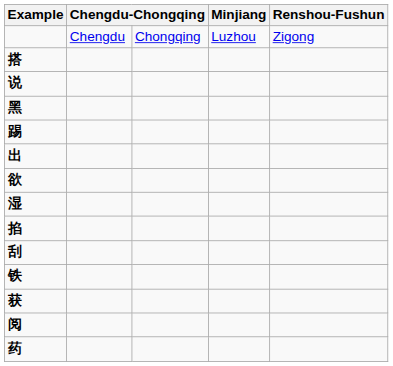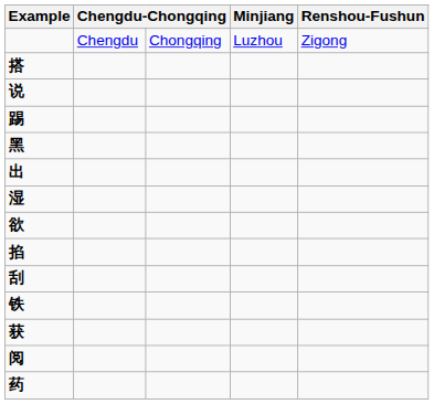 <table class="wikitable">
 <tr>
 <th>Example</th>
 <th colspan="2">Chengdu-Chongqing</th>
 <th>Minjiang</th>
 <th><strong>Renshou-Fushun</strong></th>
 </tr>
 <tr>
 <td></td>
 <td><a href='#'>Chengdu</a></td>
 <td><a href='#'>Chongqing</a></td>
 <td><a href='#'>Luzhou</a></td>
 <td><a href='#'>Zigong</a></td>
 </tr>
 <tr>
 <td><strong>搭</strong></td>
 <td></td>
 <td></td>
 <td></td>
 <td></td>
 </tr>
 <tr>
 <td><strong>说</strong></td>
 <td></td>
 <td></td>
 <td></td>
 <td></td>
 </tr>
 <tr>
-<td><strong>黑</strong></td>
+<td><strong>踢</strong></td>
 <td></td>
 <td></td>
 <td></td>
 <td></td>
 </tr>
 <tr>
-<td><strong>踢</strong></td>
+<td><strong>黑</strong></td>
 <td></td>
 <td></td>
 <td></td>
 <td></td>
 </tr>
 <tr>
 <td><strong>出</strong></td>
 <td></td>
 <td></td>
 <td></td>
 <td></td>
 </tr>
 <tr>
-<td><strong>欲</strong></td>
+<td><strong>湿</strong></td>
 <td></td>
 <td></td>
 <td></td>
 <td></td>
 </tr>
 <tr>
-<td><strong>湿</strong></td>
+<td><strong>欲</strong></td>
 <td></td>
 <td></td>
 <td></td>
 <td></td>
 </tr>
 <tr>
 <td><strong>掐</strong></td>
 <td></td>
 <td></td>
 <td></td>
 <td></td>
 </tr>
 <tr>
 <td><strong>刮</strong></td>
 <td></td>
 <td></td>
 <td></td>
 <td></td>
 </tr>
 <tr>
 <td><strong>铁</strong></td>
 <td></td>
 <td></td>
 <td></td>
 <td></td>
 </tr>
 <tr>
 <td><strong>获</strong></td>
 <td></td>
 <td></td>
 <td></td>
 <td></td>
 </tr>
 <tr>
 <td><strong>阅</strong></td>
 <td></td>
 <td></td>
 <td></td>
 <td></td>
 </tr>
 <tr>
 <td><strong>药</strong></td>
 <td></td>
 <td></td>
 <td></td>
 <td></td>
 </tr>
 </table>
